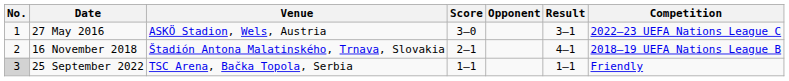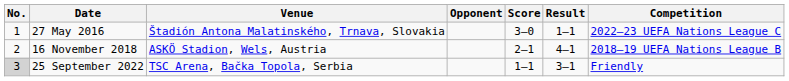 <table class="wikitable">
 <tr>
 <th>No.</th>
 <th>Date</th>
 <th>Venue</th>
+<th>Opponent</th>
 <th>Score</th>
-<th>Opponent</th>
 <th>Result</th>
 <th>Competition</th>
 </tr>
 <tr>
 <td align=center>1</td>
 <td>27 May 2016</td>
-<td><a href='#'>ASKÖ Stadion</a>, <a href='#'>Wels</a>, Austria</td>
+<td><a href='#'>Štadión Antona Malatinského</a>, <a href='#'>Trnava</a>, Slovakia</td>
+<td></td>
 <td align=center>3–0</td>
-<td></td>
-<td align=center>3–1</td>
+<td align=center>1–1</td>
 <td><a href='#'>2022–23 UEFA Nations League C</a></td>
 </tr>
 <tr>
 <td align=center>2</td>
 <td>16 November 2018</td>
-<td><a href='#'>Štadión Antona Malatinského</a>, <a href='#'>Trnava</a>, Slovakia</td>
+<td><a href='#'>ASKÖ Stadion</a>, <a href='#'>Wels</a>, Austria</td>
+<td></td>
 <td align=center>2–1</td>
-<td></td>
 <td align=center>4–1</td>
 <td><a href='#'>2018–19 UEFA Nations League B</a></td>
 </tr>
 <tr>
 <td align=center style="background: lightgrey;">3</td>
 <td>25 September 2022</td>
 <td><a href='#'>TSC Arena</a>, <a href='#'>Bačka Topola</a>, Serbia</td>
-<td align=center>1–1</td>
 <td></td>
 <td align=center>1–1</td>
+<td align=center>3–1</td>
 <td><a href='#'>Friendly</a></td>
 </tr>
 </table>
